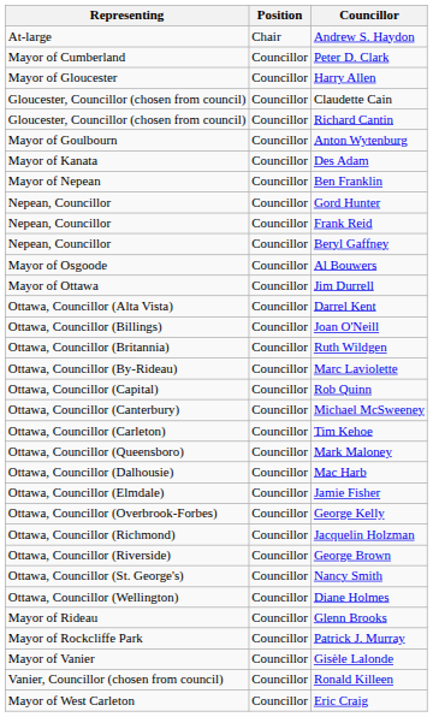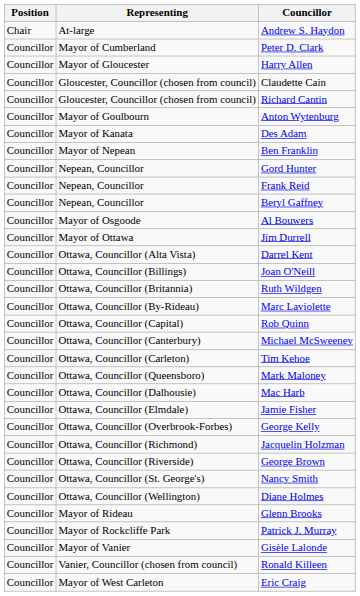 <table class="wikitable">
 <tr>
+<th>Position</th>
 <th>Representing</th>
-<th>Position</th>
 <th>Councillor</th>
 </tr>
 <tr>
+<td>Chair</td>
 <td>At-large</td>
-<td>Chair</td>
 <td><a href='#'>Andrew S. Haydon</a></td>
 </tr>
 <tr>
+<td>Councillor</td>
 <td>Mayor of Cumberland</td>
-<td>Councillor</td>
 <td><a href='#'>Peter D. Clark</a></td>
 </tr>
 <tr>
+<td>Councillor</td>
 <td>Mayor of Gloucester</td>
-<td>Councillor</td>
 <td><a href='#'>Harry Allen</a></td>
 </tr>
 <tr>
+<td>Councillor</td>
 <td>Gloucester, Councillor  (chosen from council)</td>
-<td>Councillor</td>
 <td>Claudette Cain</td>
 </tr>
 <tr>
+<td>Councillor</td>
 <td>Gloucester, Councillor  (chosen from council)</td>
-<td>Councillor</td>
 <td><a href='#'>Richard Cantin</a></td>
 </tr>
 <tr>
+<td>Councillor</td>
 <td>Mayor of Goulbourn</td>
-<td>Councillor</td>
 <td><a href='#'>Anton Wytenburg</a></td>
 </tr>
 <tr>
+<td>Councillor</td>
 <td>Mayor of Kanata</td>
-<td>Councillor</td>
 <td><a href='#'>Des Adam</a></td>
 </tr>
 <tr>
+<td>Councillor</td>
 <td>Mayor of Nepean</td>
-<td>Councillor</td>
 <td><a href='#'>Ben Franklin</a></td>
 </tr>
 <tr>
+<td>Councillor</td>
 <td>Nepean, Councillor</td>
-<td>Councillor</td>
 <td><a href='#'>Gord Hunter</a></td>
 </tr>
 <tr>
+<td>Councillor</td>
 <td>Nepean, Councillor</td>
-<td>Councillor</td>
 <td><a href='#'>Frank Reid</a></td>
 </tr>
 <tr>
+<td>Councillor</td>
 <td>Nepean, Councillor</td>
-<td>Councillor</td>
 <td><a href='#'>Beryl Gaffney</a></td>
 </tr>
 <tr>
+<td>Councillor</td>
 <td>Mayor of Osgoode</td>
-<td>Councillor</td>
 <td><a href='#'>Al Bouwers</a></td>
 </tr>
 <tr>
+<td>Councillor</td>
 <td>Mayor of Ottawa</td>
-<td>Councillor</td>
 <td><a href='#'>Jim Durrell</a></td>
 </tr>
 <tr>
+<td>Councillor</td>
 <td>Ottawa, Councillor (Alta Vista)</td>
-<td>Councillor</td>
 <td><a href='#'>Darrel Kent</a></td>
 </tr>
 <tr>
+<td>Councillor</td>
 <td>Ottawa, Councillor (Billings)</td>
-<td>Councillor</td>
 <td><a href='#'>Joan O'Neill</a></td>
 </tr>
 <tr>
+<td>Councillor</td>
 <td>Ottawa, Councillor (Britannia)</td>
-<td>Councillor</td>
 <td><a href='#'>Ruth Wildgen</a></td>
 </tr>
 <tr>
+<td>Councillor</td>
 <td>Ottawa, Councillor (By-Rideau)</td>
-<td>Councillor</td>
 <td><a href='#'>Marc Laviolette</a></td>
 </tr>
 <tr>
+<td>Councillor</td>
 <td>Ottawa, Councillor (Capital)</td>
-<td>Councillor</td>
 <td><a href='#'>Rob Quinn</a></td>
 </tr>
 <tr>
+<td>Councillor</td>
 <td>Ottawa, Councillor (Canterbury)</td>
-<td>Councillor</td>
 <td><a href='#'>Michael McSweeney</a></td>
 </tr>
 <tr>
+<td>Councillor</td>
 <td>Ottawa, Councillor (Carleton)</td>
-<td>Councillor</td>
 <td><a href='#'>Tim Kehoe</a></td>
 </tr>
 <tr>
+<td>Councillor</td>
 <td>Ottawa, Councillor (Queensboro)</td>
-<td>Councillor</td>
 <td><a href='#'>Mark Maloney</a></td>
 </tr>
 <tr>
+<td>Councillor</td>
 <td>Ottawa, Councillor (Dalhousie)</td>
-<td>Councillor</td>
 <td><a href='#'>Mac Harb</a></td>
 </tr>
 <tr>
+<td>Councillor</td>
 <td>Ottawa, Councillor (Elmdale)</td>
-<td>Councillor</td>
 <td><a href='#'>Jamie Fisher</a></td>
 </tr>
 <tr>
+<td>Councillor</td>
 <td>Ottawa, Councillor (Overbrook-Forbes)</td>
-<td>Councillor</td>
 <td><a href='#'>George Kelly</a></td>
 </tr>
 <tr>
+<td>Councillor</td>
 <td>Ottawa, Councillor (Richmond)</td>
-<td>Councillor</td>
 <td><a href='#'>Jacquelin Holzman</a></td>
 </tr>
 <tr>
+<td>Councillor</td>
 <td>Ottawa, Councillor (Riverside)</td>
-<td>Councillor</td>
 <td><a href='#'>George Brown</a></td>
 </tr>
 <tr>
+<td>Councillor</td>
 <td>Ottawa, Councillor (St. George's)</td>
-<td>Councillor</td>
 <td><a href='#'>Nancy Smith</a></td>
 </tr>
 <tr>
+<td>Councillor</td>
 <td>Ottawa, Councillor (Wellington)</td>
-<td>Councillor</td>
 <td><a href='#'>Diane Holmes</a></td>
 </tr>
 <tr>
+<td>Councillor</td>
 <td>Mayor of Rideau</td>
-<td>Councillor</td>
 <td><a href='#'>Glenn Brooks</a></td>
 </tr>
 <tr>
+<td>Councillor</td>
 <td>Mayor of Rockcliffe Park</td>
-<td>Councillor</td>
 <td><a href='#'>Patrick J. Murray</a></td>
 </tr>
 <tr>
+<td>Councillor</td>
 <td>Mayor of Vanier</td>
-<td>Councillor</td>
 <td><a href='#'>Gisèle Lalonde</a></td>
 </tr>
 <tr>
+<td>Councillor</td>
 <td>Vanier, Councillor (chosen from council)</td>
-<td>Councillor</td>
 <td><a href='#'>Ronald Killeen</a></td>
 </tr>
 <tr>
+<td>Councillor</td>
 <td>Mayor of West Carleton</td>
-<td>Councillor</td>
 <td><a href='#'>Eric Craig</a></td>
 </tr>
 </table>
